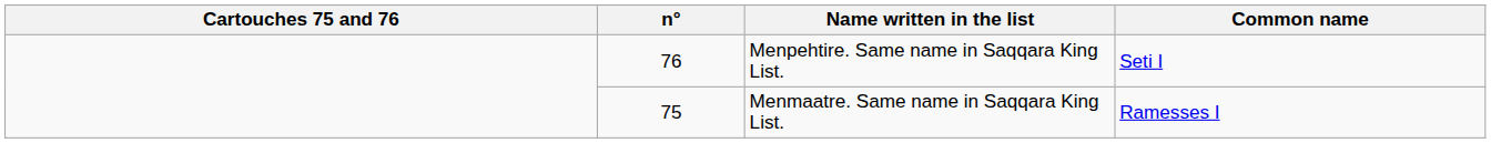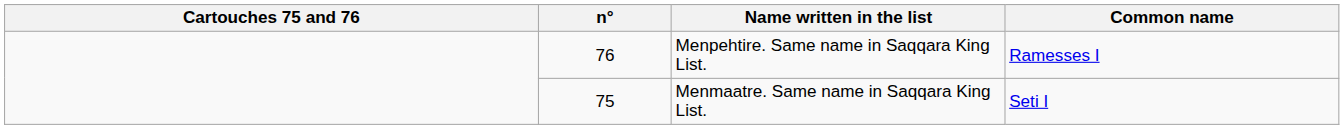 <table class="wikitable">
 <tr>
 <th width = "40%">Cartouches 75 and 76</th>
 <th width = "10%">n°</th>
 <th width = "25%">Name written in the list</th>
 <th width = "25%">Common name</th>
 </tr>
 <tr>
 <td rowspan = "2"></td>
 <td align = "center">76</td>
 <td>Menpehtire. Same name in Saqqara King List.</td>
-<td><a href='#'>Seti I</a></td>
+<td><a href='#'>Ramesses I</a></td>
 </tr>
 <tr>
 <td align = "center">75</td>
 <td>Menmaatre. Same name in Saqqara King List.</td>
-<td><a href='#'>Ramesses I</a></td>
+<td><a href='#'>Seti I</a></td>
 </tr>
 </table>
